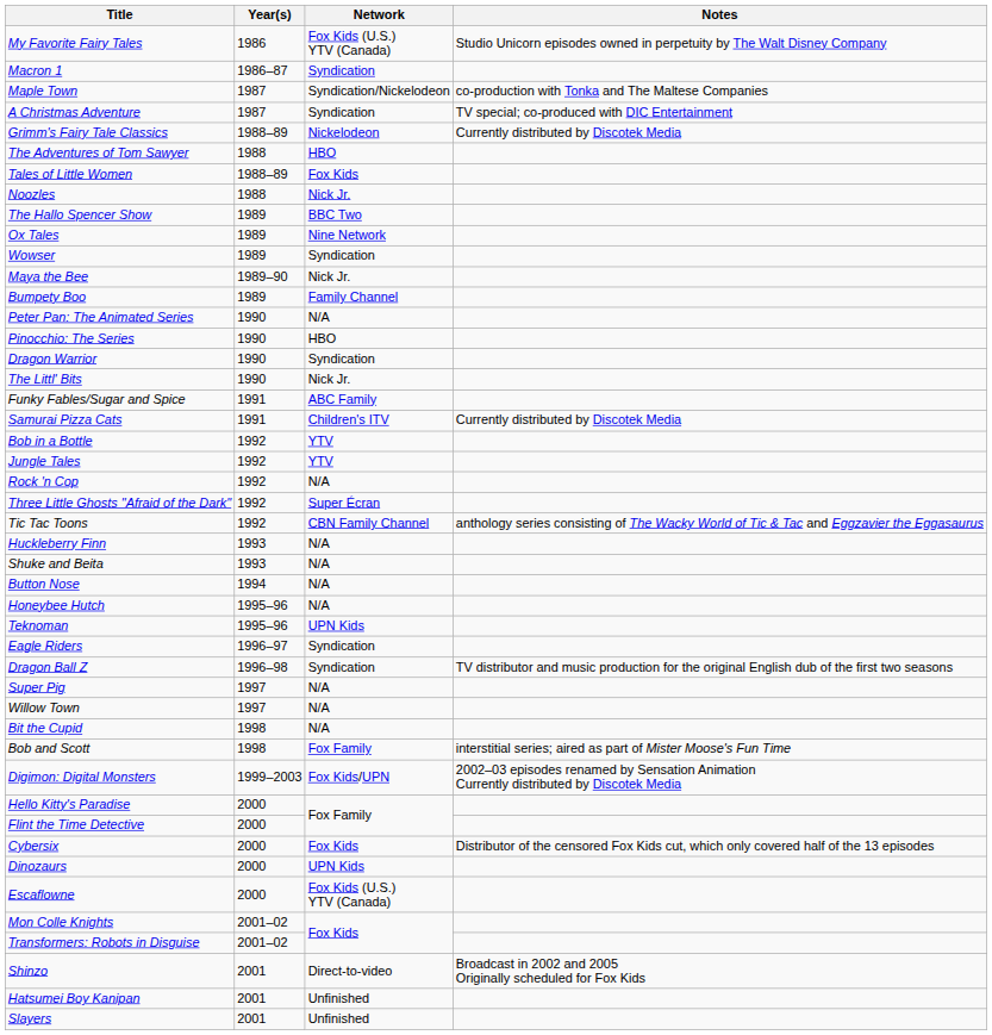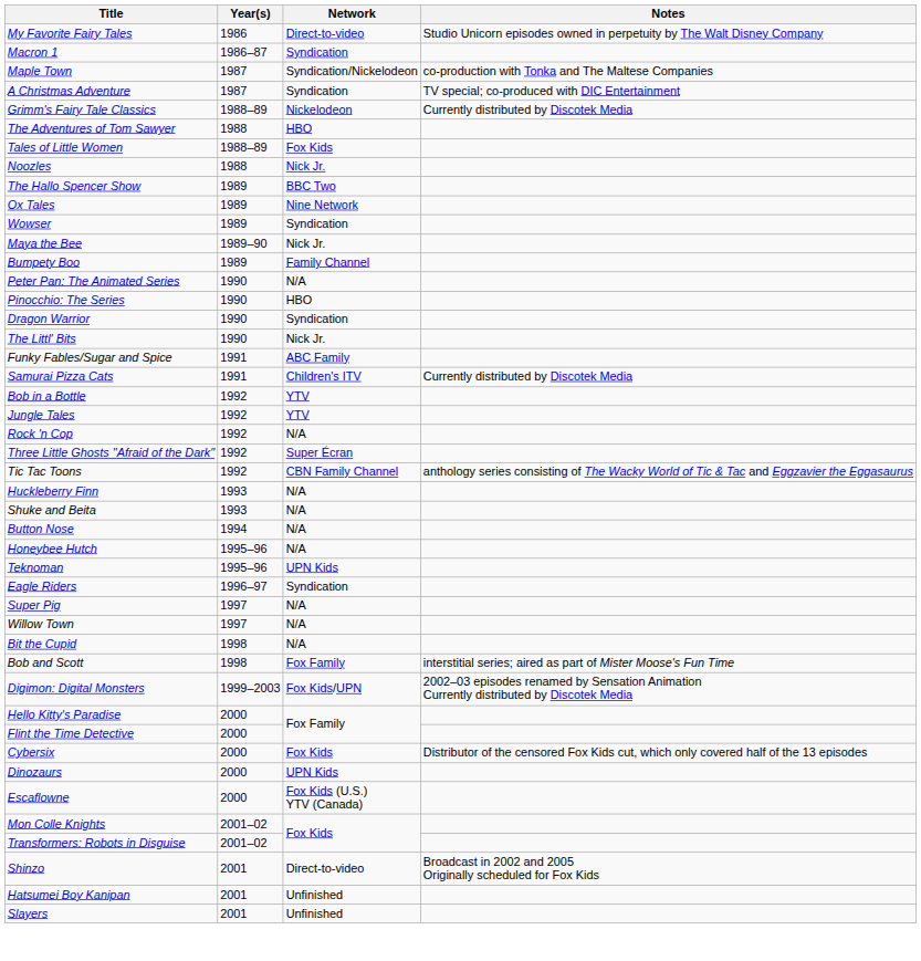 <table class="wikitable sortable mw-collapsible">
 <tr>
 <th>Title</th>
 <th>Year(s)</th>
 <th>Network</th>
 <th>Notes</th>
 </tr>
 <tr>
 <td><em><a href='#'>My Favorite Fairy Tales</a></em></td>
 <td>1986</td>
-<td><a href='#'>Fox Kids</a> (U.S.)<br>YTV (Canada)</td>
+<td><a href='#'>Direct-to-video</a></td>
 <td>Studio Unicorn episodes owned in perpetuity by <a href='#'>The Walt Disney Company</a></td>
 </tr>
 <tr>
 <td><em><a href='#'>Macron 1</a></em></td>
 <td>1986–87</td>
 <td><a href='#'>Syndication</a></td>
 <td></td>
 </tr>
 <tr>
 <td><em><a href='#'>Maple Town</a></em></td>
 <td>1987</td>
 <td>Syndication/Nickelodeon</td>
 <td>co-production with <a href='#'>Tonka</a> and The Maltese Companies</td>
 </tr>
 <tr>
 <td><em><a href='#'>A Christmas Adventure</a></em></td>
 <td>1987</td>
 <td>Syndication</td>
 <td>TV special; co-produced with <a href='#'>DIC Entertainment</a></td>
 </tr>
 <tr>
 <td><em><a href='#'>Grimm's Fairy Tale Classics</a></em></td>
 <td>1988–89</td>
 <td><a href='#'>Nickelodeon</a></td>
 <td>Currently distributed by <a href='#'>Discotek Media</a></td>
 </tr>
 <tr>
 <td><em><a href='#'>The Adventures of Tom Sawyer</a></em></td>
 <td>1988</td>
 <td><a href='#'>HBO</a></td>
 <td></td>
 </tr>
 <tr>
 <td><em><a href='#'>Tales of Little Women</a></em></td>
 <td>1988–89</td>
 <td><a href='#'>Fox Kids</a></td>
 <td></td>
 </tr>
 <tr>
 <td><em><a href='#'>Noozles</a></em></td>
 <td>1988</td>
 <td><a href='#'>Nick Jr.</a></td>
 <td></td>
 </tr>
 <tr>
 <td><em><a href='#'>The Hallo Spencer Show</a></em></td>
 <td>1989</td>
 <td><a href='#'>BBC Two</a></td>
 <td></td>
 </tr>
 <tr>
 <td><em><a href='#'>Ox Tales</a></em></td>
 <td>1989</td>
 <td><a href='#'>Nine Network</a></td>
 <td></td>
 </tr>
 <tr>
 <td><em><a href='#'>Wowser</a></em></td>
 <td>1989</td>
 <td>Syndication</td>
 <td></td>
 </tr>
 <tr>
 <td><em><a href='#'>Maya the Bee</a></em></td>
 <td>1989–90</td>
 <td>Nick Jr.</td>
 <td></td>
 </tr>
 <tr>
 <td><em><a href='#'>Bumpety Boo</a></em></td>
 <td>1989</td>
 <td><a href='#'>Family Channel</a></td>
 <td></td>
 </tr>
 <tr>
 <td><em><a href='#'>Peter Pan: The Animated Series</a></em></td>
 <td>1990</td>
 <td>N/A</td>
 <td></td>
 </tr>
 <tr>
 <td><em><a href='#'>Pinocchio: The Series</a></em></td>
 <td>1990</td>
 <td>HBO</td>
 <td></td>
 </tr>
 <tr>
 <td><em><a href='#'>Dragon Warrior</a></em></td>
 <td>1990</td>
 <td>Syndication</td>
 <td></td>
 </tr>
 <tr>
 <td><em><a href='#'>The Littl' Bits</a></em></td>
 <td>1990</td>
 <td>Nick Jr.</td>
 <td></td>
 </tr>
 <tr>
 <td><em>Funky Fables/Sugar and Spice</em></td>
 <td>1991</td>
 <td><a href='#'>ABC Family</a></td>
 <td></td>
 </tr>
 <tr>
 <td><em><a href='#'>Samurai Pizza Cats</a></em></td>
 <td>1991</td>
 <td><a href='#'>Children's ITV</a></td>
 <td>Currently distributed by <a href='#'>Discotek Media</a></td>
 </tr>
 <tr>
 <td><em><a href='#'>Bob in a Bottle</a></em></td>
 <td>1992</td>
 <td><a href='#'>YTV</a></td>
 <td></td>
 </tr>
 <tr>
 <td><em><a href='#'>Jungle Tales</a></em></td>
 <td>1992</td>
 <td><a href='#'>YTV</a></td>
 <td></td>
 </tr>
 <tr>
 <td><em><a href='#'>Rock 'n Cop</a></em></td>
 <td>1992</td>
 <td>N/A</td>
 <td></td>
 </tr>
 <tr>
 <td><em><a href='#'>Three Little Ghosts "Afraid of the Dark"</a></em></td>
 <td>1992</td>
 <td><a href='#'>Super Écran</a></td>
 <td></td>
 </tr>
 <tr>
 <td><em>Tic Tac Toons</em></td>
 <td>1992</td>
 <td><a href='#'>CBN Family Channel</a></td>
 <td>anthology series consisting of <em><a href='#'>The Wacky World of Tic & Tac</a></em> and <em><a href='#'>Eggzavier the Eggasaurus</a></em></td>
 </tr>
 <tr>
 <td><em><a href='#'>Huckleberry Finn</a></em></td>
 <td>1993</td>
 <td>N/A</td>
 <td></td>
 </tr>
 <tr>
 <td><em>Shuke and Beita</em></td>
 <td>1993</td>
 <td>N/A</td>
 <td></td>
 </tr>
 <tr>
 <td><em><a href='#'>Button Nose</a></em></td>
 <td>1994</td>
 <td>N/A</td>
 <td></td>
 </tr>
 <tr>
 <td><em><a href='#'>Honeybee Hutch</a></em></td>
 <td>1995–96</td>
 <td>N/A</td>
 <td></td>
 </tr>
 <tr>
 <td><em><a href='#'>Teknoman</a></em></td>
 <td>1995–96</td>
 <td><a href='#'>UPN Kids</a></td>
 <td></td>
 </tr>
 <tr>
 <td><em><a href='#'>Eagle Riders</a></em></td>
 <td>1996–97</td>
 <td>Syndication</td>
 <td></td>
 </tr>
 <tr>
-<td><em><a href='#'>Dragon Ball Z</a></em></td>
-<td>1996–98</td>
-<td>Syndication</td>
-<td>TV distributor and music production for the original English dub of the first two seasons</td>
-</tr>
-<tr>
 <td><em><a href='#'>Super Pig</a></em></td>
 <td>1997</td>
 <td>N/A</td>
 <td></td>
 </tr>
 <tr>
 <td><em>Willow Town</em></td>
 <td>1997</td>
 <td>N/A</td>
 <td></td>
 </tr>
 <tr>
 <td><em><a href='#'>Bit the Cupid</a></em></td>
 <td>1998</td>
 <td>N/A</td>
 <td></td>
 </tr>
 <tr>
 <td><em>Bob and Scott</em></td>
 <td>1998</td>
 <td><a href='#'>Fox Family</a></td>
 <td>interstitial series; aired as part of <em>Mister Moose's Fun Time</em></td>
 </tr>
 <tr>
 <td><em><a href='#'>Digimon: Digital Monsters</a></em></td>
 <td>1999–2003</td>
 <td><a href='#'>Fox Kids</a>/<a href='#'>UPN</a></td>
 <td>2002–03 episodes renamed by Sensation Animation<br>Currently distributed by <a href='#'>Discotek Media</a></td>
 </tr>
 <tr>
 <td><em><a href='#'>Hello Kitty's Paradise</a></em></td>
 <td>2000</td>
 <td rowspan="2">Fox Family</td>
 <td></td>
 </tr>
 <tr>
 <td><em><a href='#'>Flint the Time Detective</a></em></td>
 <td>2000</td>
 <td></td>
 </tr>
 <tr>
 <td><em><a href='#'>Cybersix</a></em></td>
 <td>2000</td>
 <td><a href='#'>Fox Kids</a></td>
 <td>Distributor of the censored Fox  Kids cut, which only covered half of the 13 episodes</td>
 </tr>
 <tr>
 <td><em><a href='#'>Dinozaurs</a></em></td>
 <td>2000</td>
 <td><a href='#'>UPN Kids</a></td>
 </tr>
 <tr>
 <td><em><a href='#'>Escaflowne</a></em></td>
 <td>2000</td>
 <td><a href='#'>Fox Kids</a> (U.S.)<br>YTV (Canada)</td>
 <td></td>
 </tr>
 <tr>
 <td><em><a href='#'>Mon Colle Knights</a></em></td>
 <td>2001–02</td>
 <td rowspan="2"><a href='#'>Fox Kids</a></td>
 <td></td>
 </tr>
 <tr>
 <td><em><a href='#'>Transformers: Robots in Disguise</a></em></td>
 <td>2001–02</td>
 <td></td>
 </tr>
 <tr>
 <td><em><a href='#'>Shinzo</a></em></td>
 <td>2001</td>
 <td>Direct-to-video</td>
 <td>Broadcast in 2002 and 2005<br>Originally scheduled for Fox Kids</td>
 </tr>
 <tr>
 <td><em><a href='#'>Hatsumei Boy Kanipan</a></em></td>
 <td>2001</td>
 <td>Unfinished</td>
 <td></td>
 </tr>
 <tr>
 <td><em><a href='#'>Slayers</a></em></td>
 <td>2001</td>
 <td>Unfinished</td>
 <td></td>
 </tr>
 </table>
